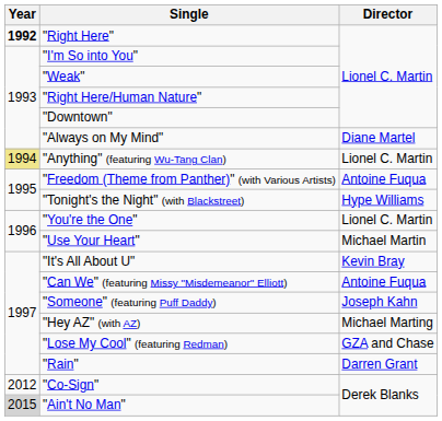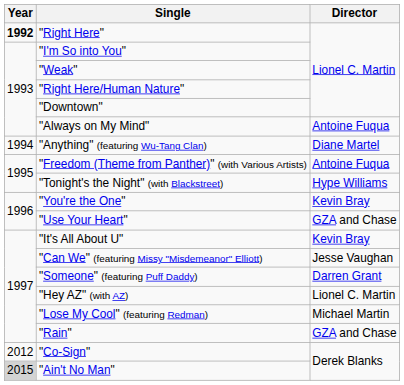 <table class="wikitable">
 <tr>
 <th>Year</th>
 <th>Single</th>
 <th>Director</th>
 </tr>
 <tr>
 <td><strong>1992</strong></td>
 <td>"<a href='#'>Right Here</a>"</td>
 <td rowspan="5"><a href='#'>Lionel C. Martin</a></td>
 </tr>
 <tr>
 <td rowspan="5">1993</td>
 <td>"<a href='#'>I'm So into You</a>"</td>
 </tr>
 <tr>
 <td>"<a href='#'>Weak</a>"</td>
 </tr>
 <tr>
 <td>"<a href='#'>Right Here/Human Nature</a>"</td>
 </tr>
 <tr>
 <td>"Downtown"</td>
 </tr>
 <tr>
 <td>"Always on My Mind"</td>
-<td><a href='#'>Diane Martel</a></td>
+<td><a href='#'>Antoine Fuqua</a></td>
 </tr>
 <tr>
-<td style="background: khaki;">1994</td>
+<td>1994</td>
 <td>"Anything" <small>(featuring <a href='#'>Wu-Tang Clan</a>)</small></td>
-<td>Lionel C. Martin</td>
+<td><a href='#'>Diane Martel</a></td>
 </tr>
 <tr>
 <td rowspan="2">1995</td>
 <td>"<a href='#'>Freedom (Theme from Panther)</a>" <small>(with Various Artists)</small></td>
 <td><a href='#'>Antoine Fuqua</a></td>
 </tr>
 <tr>
 <td>"Tonight's the Night" <small>(with <a href='#'>Blackstreet</a>)</small></td>
 <td><a href='#'>Hype Williams</a></td>
 </tr>
 <tr>
 <td rowspan="2">1996</td>
 <td>"<a href='#'>You're the One</a>"</td>
-<td>Lionel C. Martin</td>
+<td><a href='#'>Kevin Bray</a></td>
 </tr>
 <tr>
 <td>"<a href='#'>Use Your Heart</a>"</td>
-<td>Michael Martin</td>
+<td><a href='#'>GZA</a> and Chase</td>
 </tr>
 <tr>
 <td rowspan="6">1997</td>
 <td>"It's All About U"</td>
 <td><a href='#'>Kevin Bray</a></td>
 </tr>
 <tr>
 <td>"<a href='#'>Can We</a>" <small>(featuring <a href='#'>Missy "Misdemeanor" Elliott</a>)</small></td>
-<td><a href='#'>Antoine Fuqua</a></td>
+<td>Jesse Vaughan</td>
 </tr>
 <tr>
 <td>"<a href='#'>Someone</a>" <small>(featuring <a href='#'>Puff Daddy</a>)</small></td>
-<td><a href='#'>Joseph Kahn</a></td>
+<td><a href='#'>Darren Grant</a></td>
 </tr>
 <tr>
 <td>"Hey AZ" <small>(with <a href='#'>AZ</a>)</small></td>
-<td>Michael Marting</td>
+<td>Lionel C. Martin</td>
 </tr>
 <tr>
 <td>"<a href='#'>Lose My Cool</a>" <small>(featuring <a href='#'>Redman</a>)</small></td>
-<td><a href='#'>GZA</a> and Chase</td>
+<td>Michael Martin</td>
 </tr>
 <tr>
 <td>"<a href='#'>Rain</a>"</td>
-<td><a href='#'>Darren Grant</a></td>
+<td><a href='#'>GZA</a> and Chase</td>
 </tr>
 <tr>
 <td>2012</td>
 <td>"<a href='#'>Co-Sign</a>"</td>
 <td rowspan="2">Derek Blanks</td>
 </tr>
 <tr>
 <td style="background: lightgrey;">2015</td>
 <td>"<a href='#'>Ain't No Man</a>"</td>
 </tr>
 </table>
